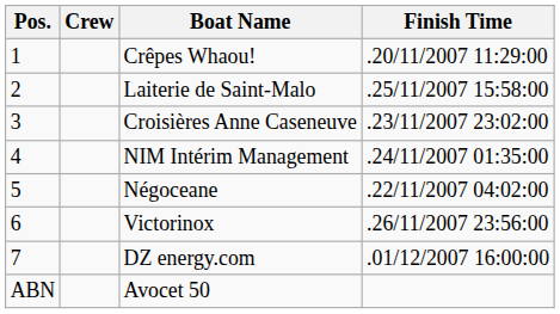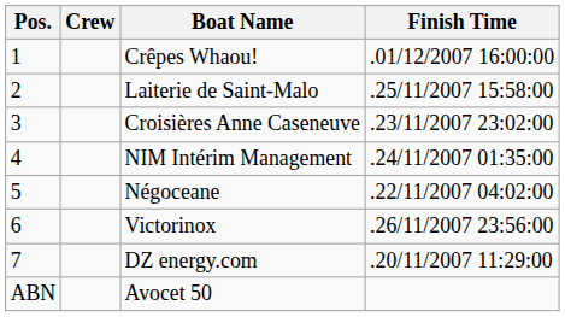 <table class="wikitable sortable">
 <tr>
 <th>Pos.</th>
 <th>Crew</th>
 <th>Boat Name</th>
 <th>Finish Time</th>
 </tr>
 <tr>
 <td>1</td>
 <td><br></td>
 <td>Crêpes Whaou!</td>
-<td>.20/11/2007  11:29:00</td>
+<td>.01/12/2007  16:00:00</td>
 </tr>
 <tr>
 <td>2</td>
 <td><br></td>
 <td>Laiterie de Saint-Malo</td>
 <td>.25/11/2007  15:58:00</td>
 </tr>
 <tr>
 <td>3</td>
 <td><br></td>
 <td>Croisières Anne Caseneuve</td>
 <td>.23/11/2007  23:02:00</td>
 </tr>
 <tr>
 <td>4</td>
 <td><br></td>
 <td>NIM Intérim Management</td>
 <td>.24/11/2007  01:35:00</td>
 </tr>
 <tr>
 <td>5</td>
 <td><br></td>
 <td>Négoceane</td>
 <td>.22/11/2007  04:02:00</td>
 </tr>
 <tr>
 <td>6</td>
 <td><br></td>
 <td>Victorinox</td>
 <td>.26/11/2007  23:56:00</td>
 </tr>
 <tr>
 <td>7</td>
 <td><br></td>
 <td>DZ energy.com</td>
-<td>.01/12/2007  16:00:00</td>
+<td>.20/11/2007  11:29:00</td>
 </tr>
 <tr>
 <td>ABN</td>
 <td><br></td>
 <td>Avocet 50</td>
 <td></td>
 </tr>
 </table>
